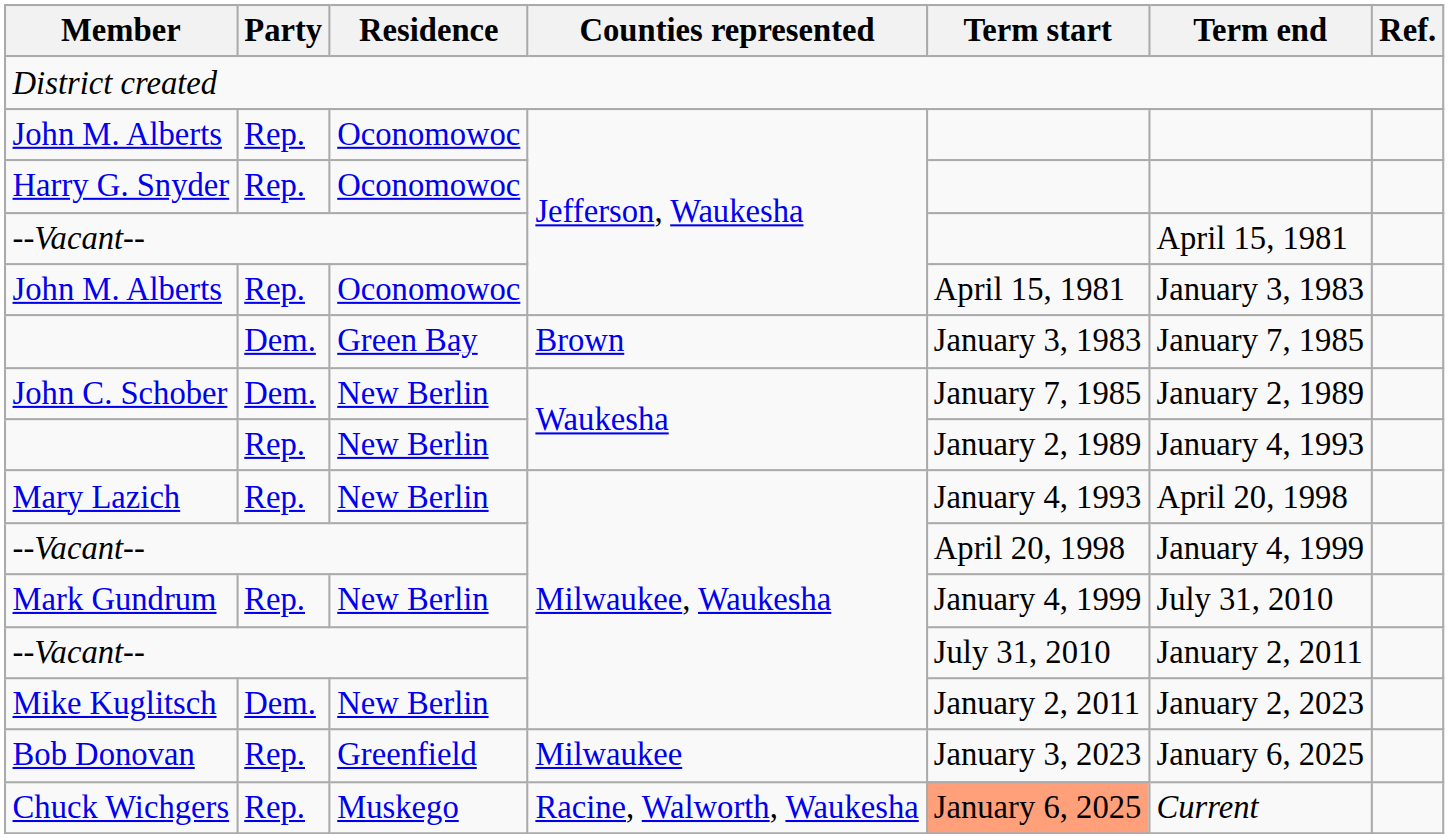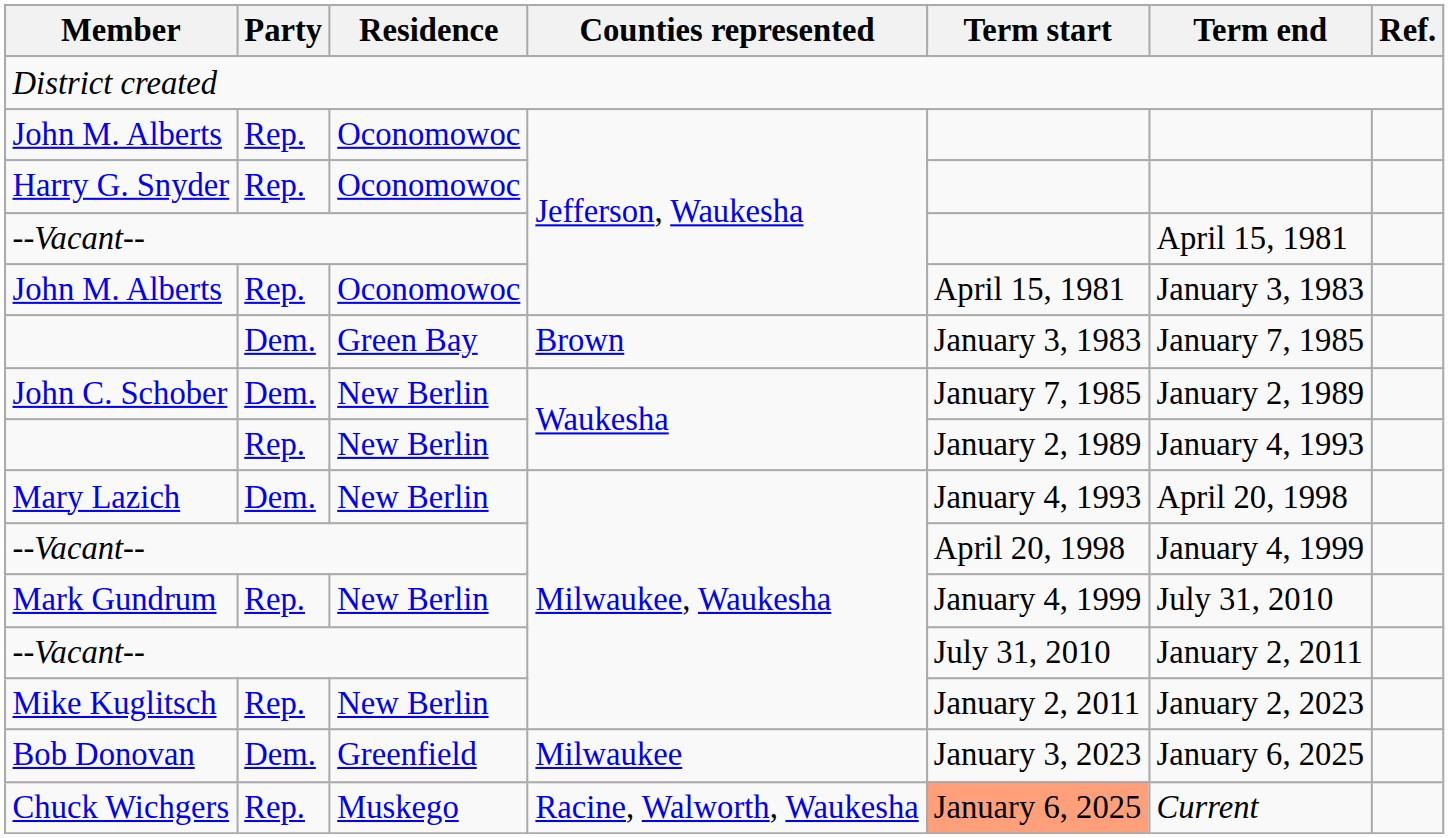 <table class="wikitable">
 <tr>
 <th>Member</th>
 <th>Party</th>
 <th>Residence</th>
 <th>Counties represented</th>
 <th>Term start</th>
 <th>Term end</th>
 <th>Ref.</th>
 </tr>
 <tr>
 <td colspan="7"><em>District created</em></td>
 </tr>
 <tr>
 <td><a href='#'>John M. Alberts</a></td>
 <td><a href='#'>Rep.</a></td>
 <td><a href='#'>Oconomowoc</a></td>
 <td rowspan="4"><a href='#'>Jefferson</a>, <a href='#'>Waukesha</a></td>
 <td></td>
 <td></td>
 <td></td>
 </tr>
 <tr>
 <td><a href='#'>Harry G. Snyder</a></td>
 <td><a href='#'>Rep.</a></td>
 <td><a href='#'>Oconomowoc</a></td>
 <td></td>
 <td></td>
 <td></td>
 </tr>
 <tr>
 <td colspan="3"><em>--Vacant--</em></td>
 <td></td>
 <td>April 15, 1981</td>
 <td></td>
 </tr>
 <tr>
 <td><a href='#'>John M. Alberts</a></td>
 <td><a href='#'>Rep.</a></td>
 <td><a href='#'>Oconomowoc</a></td>
 <td>April 15, 1981</td>
 <td>January 3, 1983</td>
 <td></td>
 </tr>
 <tr>
 <td></td>
 <td><a href='#'>Dem.</a></td>
 <td><a href='#'>Green Bay</a></td>
 <td><a href='#'>Brown</a></td>
 <td>January 3, 1983</td>
 <td>January 7, 1985</td>
 <td></td>
 </tr>
 <tr>
 <td><a href='#'>John C. Schober</a></td>
 <td><a href='#'>Dem.</a></td>
 <td><a href='#'>New Berlin</a></td>
 <td rowspan="2"><a href='#'>Waukesha</a></td>
 <td>January 7, 1985</td>
 <td>January 2, 1989</td>
 <td></td>
 </tr>
 <tr>
 <td></td>
 <td><a href='#'>Rep.</a></td>
 <td><a href='#'>New Berlin</a></td>
 <td>January 2, 1989</td>
 <td>January 4, 1993</td>
 <td></td>
 </tr>
 <tr>
 <td><a href='#'>Mary Lazich</a></td>
-<td><a href='#'>Rep.</a></td>
+<td><a href='#'>Dem.</a></td>
 <td><a href='#'>New Berlin</a></td>
 <td rowspan="5"><a href='#'>Milwaukee</a>, <a href='#'>Waukesha</a></td>
 <td>January 4, 1993</td>
 <td>April 20, 1998</td>
 <td></td>
 </tr>
 <tr>
 <td colspan="3"><em>--Vacant--</em></td>
 <td>April 20, 1998</td>
 <td>January 4, 1999</td>
 <td></td>
 </tr>
 <tr>
 <td><a href='#'>Mark Gundrum</a></td>
 <td><a href='#'>Rep.</a></td>
 <td><a href='#'>New Berlin</a></td>
 <td>January 4, 1999</td>
 <td>July 31, 2010</td>
 <td></td>
 </tr>
 <tr>
 <td colspan="3"><em>--Vacant--</em></td>
 <td>July 31, 2010</td>
 <td>January 2, 2011</td>
 <td></td>
 </tr>
 <tr>
 <td><a href='#'>Mike Kuglitsch</a></td>
-<td><a href='#'>Dem.</a></td>
+<td><a href='#'>Rep.</a></td>
 <td><a href='#'>New Berlin</a></td>
 <td>January 2, 2011</td>
 <td>January 2, 2023</td>
 <td></td>
 </tr>
 <tr>
 <td><a href='#'>Bob Donovan</a></td>
-<td><a href='#'>Rep.</a></td>
+<td><a href='#'>Dem.</a></td>
 <td><a href='#'>Greenfield</a></td>
 <td><a href='#'>Milwaukee</a></td>
 <td>January 3, 2023</td>
 <td>January 6, 2025</td>
 <td></td>
 </tr>
 <tr>
 <td><a href='#'>Chuck Wichgers</a></td>
 <td><a href='#'>Rep.</a></td>
 <td><a href='#'>Muskego</a></td>
 <td><a href='#'>Racine</a>, <a href='#'>Walworth</a>, <a href='#'>Waukesha</a></td>
 <td style="background: lightsalmon;">January 6, 2025</td>
 <td><em>Current</em></td>
 <td></td>
 </tr>
 </table>
